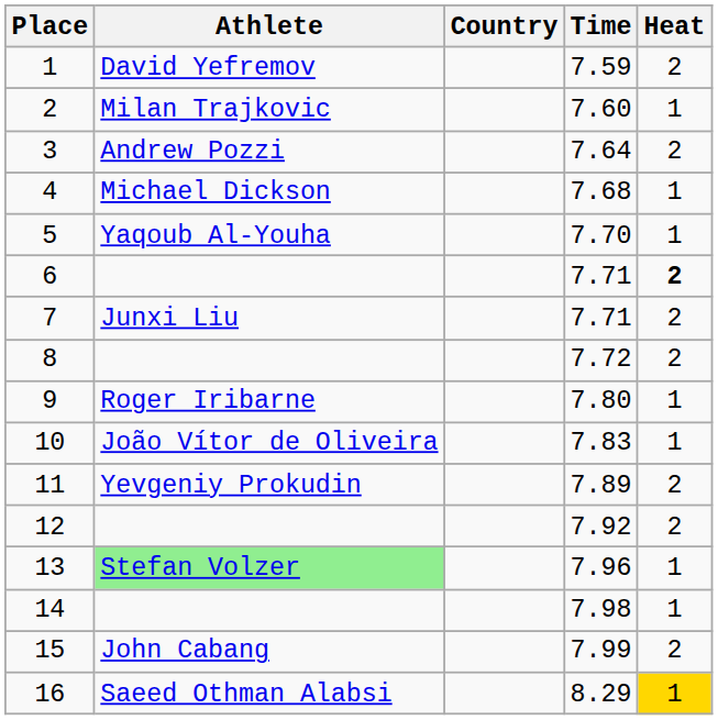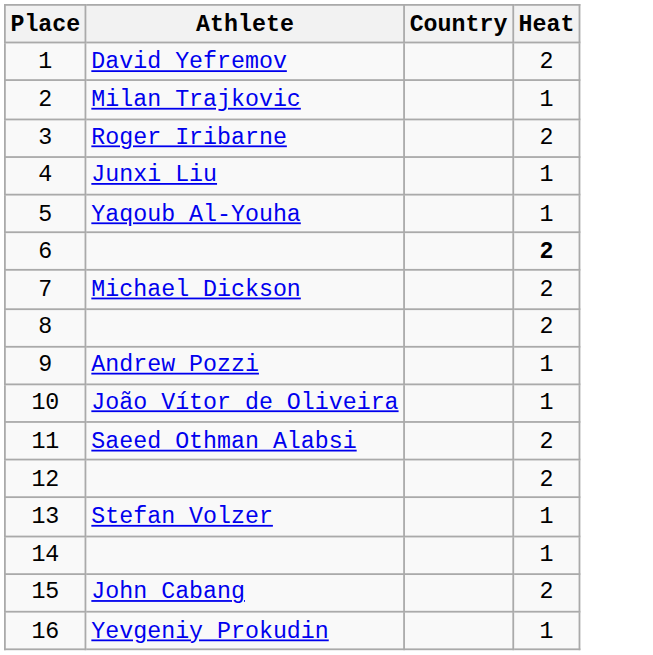 <table class="wikitable">
 <tr>
 <th>Place</th>
 <th>Athlete</th>
 <th>Country</th>
-<th>Time</th>
 <th>Heat</th>
 </tr>
 <tr>
 <td align=center>1</td>
 <td><a href='#'>David Yefremov</a></td>
 <td></td>
-<td>7.59</td>
 <td align=center>2</td>
 </tr>
 <tr>
 <td align=center>2</td>
 <td><a href='#'>Milan Trajkovic</a></td>
 <td></td>
-<td>7.60</td>
 <td align=center>1</td>
 </tr>
 <tr>
 <td align=center>3</td>
-<td><a href='#'>Andrew Pozzi</a></td>
+<td><a href='#'>Roger Iribarne</a></td>
 <td></td>
-<td>7.64</td>
 <td align=center>2</td>
 </tr>
 <tr>
 <td align=center>4</td>
-<td><a href='#'>Michael Dickson</a></td>
+<td><a href='#'>Junxi Liu</a></td>
 <td></td>
-<td>7.68</td>
 <td align=center>1</td>
 </tr>
 <tr>
 <td align=center>5</td>
 <td><a href='#'>Yaqoub Al-Youha</a></td>
 <td></td>
-<td>7.70</td>
 <td align=center>1</td>
 </tr>
 <tr>
 <td align=center>6</td>
 <td></td>
 <td></td>
-<td>7.71</td>
 <td align=center><strong>2</strong></td>
 </tr>
 <tr>
 <td align=center>7</td>
-<td><a href='#'>Junxi Liu</a></td>
+<td><a href='#'>Michael Dickson</a></td>
 <td></td>
-<td>7.71</td>
 <td align=center>2</td>
 </tr>
 <tr>
 <td align=center>8</td>
 <td></td>
 <td></td>
-<td>7.72</td>
 <td align=center>2</td>
 </tr>
 <tr>
 <td align=center>9</td>
-<td><a href='#'>Roger Iribarne</a></td>
+<td><a href='#'>Andrew Pozzi</a></td>
 <td></td>
-<td>7.80</td>
 <td align=center>1</td>
 </tr>
 <tr>
 <td align=center>10</td>
 <td><a href='#'>João Vítor de Oliveira</a></td>
 <td></td>
-<td>7.83</td>
 <td align=center>1</td>
 </tr>
 <tr>
 <td align=center>11</td>
-<td><a href='#'>Yevgeniy Prokudin</a></td>
+<td><a href='#'>Saeed Othman Alabsi</a></td>
 <td></td>
-<td>7.89</td>
 <td align=center>2</td>
 </tr>
 <tr>
 <td align=center>12</td>
 <td></td>
 <td></td>
-<td>7.92</td>
 <td align=center>2</td>
 </tr>
 <tr>
 <td align=center>13</td>
-<td style="background: lightgreen;"><a href='#'>Stefan Volzer</a></td>
+<td><a href='#'>Stefan Volzer</a></td>
 <td></td>
-<td>7.96</td>
 <td align=center>1</td>
 </tr>
 <tr>
 <td align=center>14</td>
 <td></td>
 <td></td>
-<td>7.98</td>
 <td align=center>1</td>
 </tr>
 <tr>
 <td align=center>15</td>
 <td><a href='#'>John Cabang</a></td>
 <td></td>
-<td>7.99</td>
 <td align=center>2</td>
 </tr>
 <tr>
 <td align=center>16</td>
-<td><a href='#'>Saeed Othman Alabsi</a></td>
+<td><a href='#'>Yevgeniy Prokudin</a></td>
 <td></td>
-<td>8.29</td>
-<td align=center style="background: gold;">1</td>
+<td align=center>1</td>
 </tr>
 </table>
